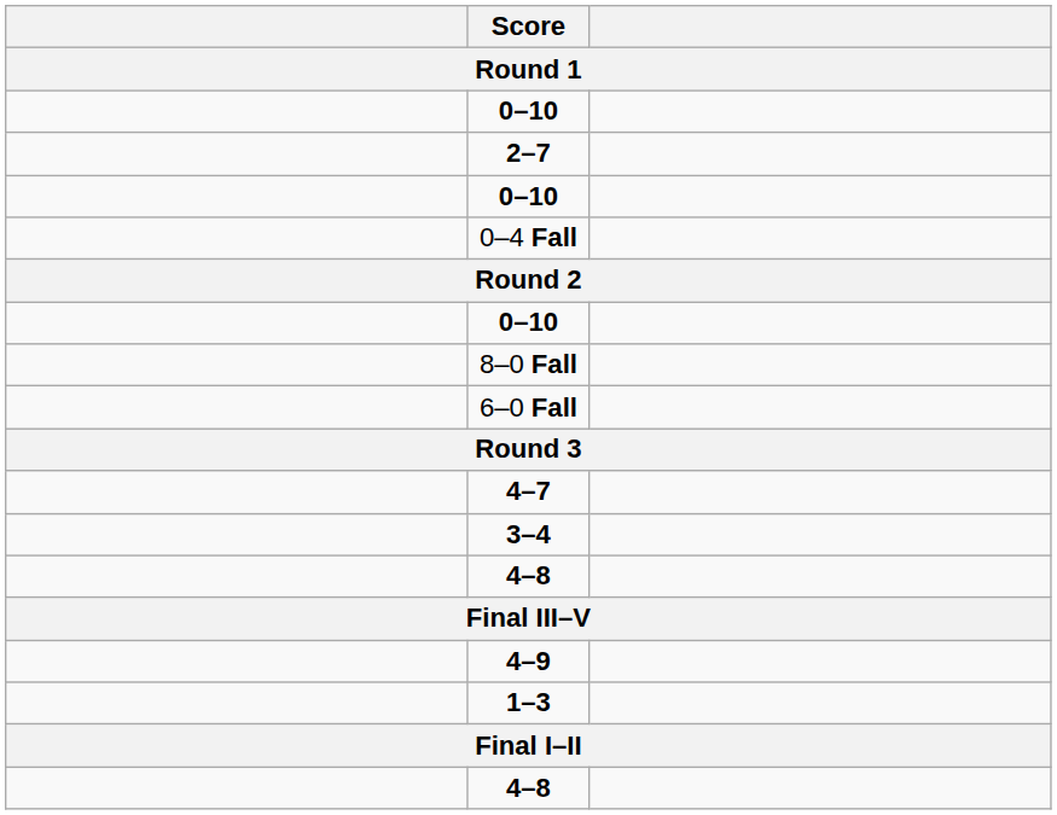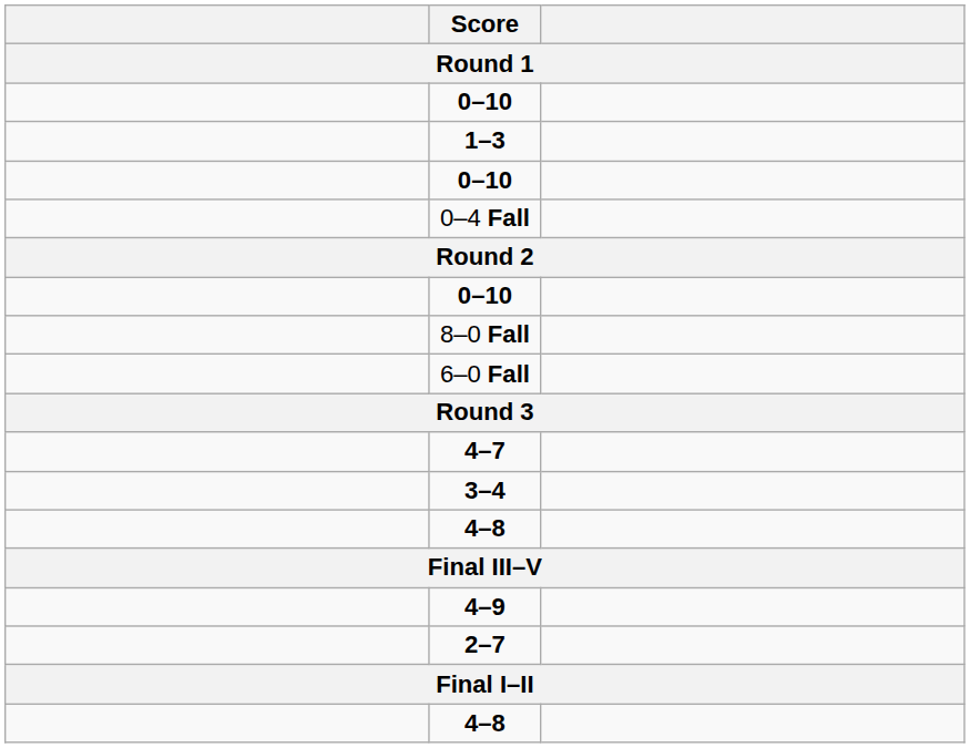 <table class="wikitable" style="text-align: left;">
 <tr>
 <th align="right" width="270"></th>
 <th width="65">Score</th>
 <th align="left" width="270"></th>
 </tr>
 <tr>
 <th colspan="3">Round 1</th>
 </tr>
 <tr>
 <td></td>
 <td align=center><strong>0–10</strong></td>
 <td><strong></strong></td>
 </tr>
 <tr>
 <td></td>
-<td align=center><strong>2–7</strong></td>
+<td align=center><strong>1–3</strong></td>
 <td><strong></strong></td>
 </tr>
 <tr>
 <td></td>
 <td align=center><strong>0–10</strong></td>
 <td><strong></strong></td>
 </tr>
 <tr>
 <td></td>
 <td align=center>0–4 <strong>Fall</strong></td>
 <td><strong></strong></td>
 </tr>
 <tr>
 <th colspan="3">Round 2</th>
 </tr>
 <tr>
 <td></td>
 <td align=center><strong>0–10</strong></td>
 <td><strong></strong></td>
 </tr>
 <tr>
 <td><strong></strong></td>
 <td align=center>8–0 <strong>Fall</strong></td>
 <td></td>
 </tr>
 <tr>
 <td><strong></strong></td>
 <td align=center>6–0 <strong>Fall</strong></td>
 <td></td>
 </tr>
 <tr>
 <th colspan="3">Round 3</th>
 </tr>
 <tr>
 <td></td>
 <td align=center><strong>4–7</strong></td>
 <td><strong></strong></td>
 </tr>
 <tr>
 <td></td>
 <td align=center><strong>3–4</strong></td>
 <td><strong></strong></td>
 </tr>
 <tr>
 <td></td>
 <td align=center><strong>4–8</strong></td>
 <td><strong></strong></td>
 </tr>
 <tr>
 <th colspan="3">Final III–V</th>
 </tr>
 <tr>
 <td></td>
 <td align=center><strong>4–9</strong></td>
 <td><strong></strong></td>
 </tr>
 <tr>
 <td></td>
-<td align=center><strong>1–3</strong></td>
+<td align=center><strong>2–7</strong></td>
 <td><strong></strong></td>
 </tr>
 <tr>
 <th colspan="3">Final I–II</th>
 </tr>
 <tr>
 <td></td>
 <td align=center><strong>4–8</strong></td>
 <td><strong></strong></td>
 </tr>
 </table>
